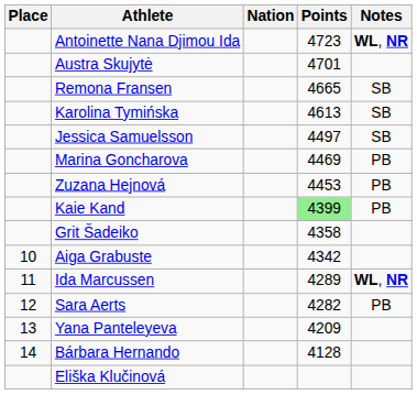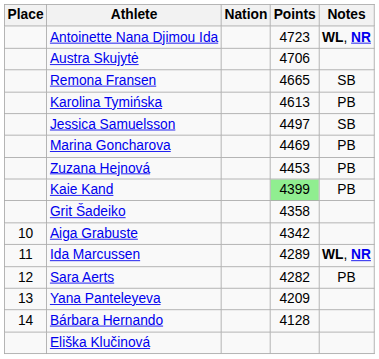 <table class="wikitable sortable" style="text-align:center">
 <tr>
 <th>Place</th>
 <th>Athlete</th>
 <th>Nation</th>
 <th>Points</th>
 <th>Notes</th>
 </tr>
 <tr>
 <td></td>
 <td align="left"><a href='#'>Antoinette Nana Djimou Ida</a></td>
 <td align="left"></td>
 <td>4723</td>
 <td><strong>WL</strong>, <strong><a href='#'>NR</a></strong></td>
 </tr>
 <tr>
 <td></td>
 <td align="left"><a href='#'>Austra Skujytė</a></td>
 <td align="left"></td>
-<td>4701</td>
+<td>4706</td>
 <td></td>
 </tr>
 <tr>
 <td></td>
 <td align="left"><a href='#'>Remona Fransen</a></td>
 <td align="left"></td>
 <td>4665</td>
 <td>SB</td>
 </tr>
 <tr>
 <td></td>
 <td align="left"><a href='#'>Karolina Tymińska</a></td>
 <td align="left"></td>
 <td>4613</td>
-<td>SB</td>
+<td>PB</td>
 </tr>
 <tr>
 <td></td>
 <td align="left"><a href='#'>Jessica Samuelsson</a></td>
 <td align="left"></td>
 <td>4497</td>
 <td>SB</td>
 </tr>
 <tr>
 <td></td>
 <td align="left"><a href='#'>Marina Goncharova</a></td>
 <td align="left"></td>
 <td>4469</td>
 <td>PB</td>
 </tr>
 <tr>
 <td></td>
 <td align="left"><a href='#'>Zuzana Hejnová</a></td>
 <td align="left"></td>
 <td>4453</td>
 <td>PB</td>
 </tr>
 <tr>
 <td></td>
 <td align="left"><a href='#'>Kaie Kand</a></td>
 <td align="left"></td>
 <td style="background: lightgreen;">4399</td>
 <td>PB</td>
 </tr>
 <tr>
 <td></td>
 <td align="left"><a href='#'>Grit Šadeiko</a></td>
 <td align="left"></td>
 <td>4358</td>
 <td></td>
 </tr>
 <tr>
 <td>10</td>
 <td align="left"><a href='#'>Aiga Grabuste</a></td>
 <td align="left"></td>
 <td>4342</td>
 <td></td>
 </tr>
 <tr>
 <td>11</td>
 <td align="left"><a href='#'>Ida Marcussen</a></td>
 <td align="left"></td>
 <td>4289</td>
 <td><strong>WL</strong>, <strong><a href='#'>NR</a></strong></td>
 </tr>
 <tr>
 <td>12</td>
 <td align="left"><a href='#'>Sara Aerts</a></td>
 <td align="left"></td>
 <td>4282</td>
 <td>PB</td>
 </tr>
 <tr>
 <td>13</td>
 <td align="left"><a href='#'>Yana Panteleyeva</a></td>
 <td align="left"></td>
 <td>4209</td>
 <td></td>
 </tr>
 <tr>
 <td>14</td>
 <td align="left"><a href='#'>Bárbara Hernando</a></td>
 <td align="left"></td>
 <td>4128</td>
 <td></td>
 </tr>
 <tr>
 <td></td>
 <td align="left"><a href='#'>Eliška Klučinová</a></td>
 <td align="left"></td>
 <td></td>
 <td></td>
 </tr>
 </table>
